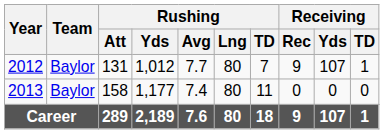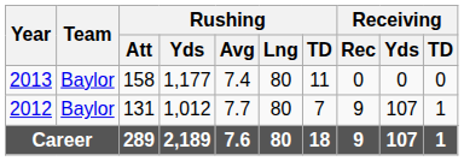 <table class="wikitable" style="text-align:center;">
 <tr>
 <th rowspan="2">Year</th>
 <th rowspan="2">Team</th>
 <th colspan="5">Rushing</th>
 <th colspan="3">Receiving</th>
 </tr>
 <tr>
 <th>Att</th>
 <th>Yds</th>
 <th>Avg</th>
 <th>Lng</th>
 <th>TD</th>
 <th>Rec</th>
 <th>Yds</th>
 <th>TD</th>
 </tr>
 <tr>
+<td><a href='#'>2013</a></td>
+<td><a href='#'>Baylor</a></td>
+<td>158</td>
+<td>1,177</td>
+<td>7.4</td>
+<td>80</td>
+<td>11</td>
+<td>0</td>
+<td>0</td>
+<td>0</td>
+</tr>
+<tr>
 <td><a href='#'>2012</a></td>
 <td><a href='#'>Baylor</a></td>
 <td>131</td>
 <td>1,012</td>
 <td>7.7</td>
 <td>80</td>
 <td>7</td>
 <td>9</td>
 <td>107</td>
 <td>1</td>
-</tr>
-<tr>
-<td><a href='#'>2013</a></td>
-<td><a href='#'>Baylor</a></td>
-<td>158</td>
-<td>1,177</td>
-<td>7.4</td>
-<td>80</td>
-<td>11</td>
-<td>0</td>
-<td>0</td>
-<td>0</td>
 </tr>
 <tr>
 </tr>
 <tr style="background:#555555;font-weight:bold;color:white;">
 <td colspan=2>Career</td>
 <td>289</td>
 <td>2,189</td>
 <td>7.6</td>
 <td>80</td>
 <td>18</td>
 <td>9</td>
 <td>107</td>
 <td>1</td>
 </tr>
 </table>
